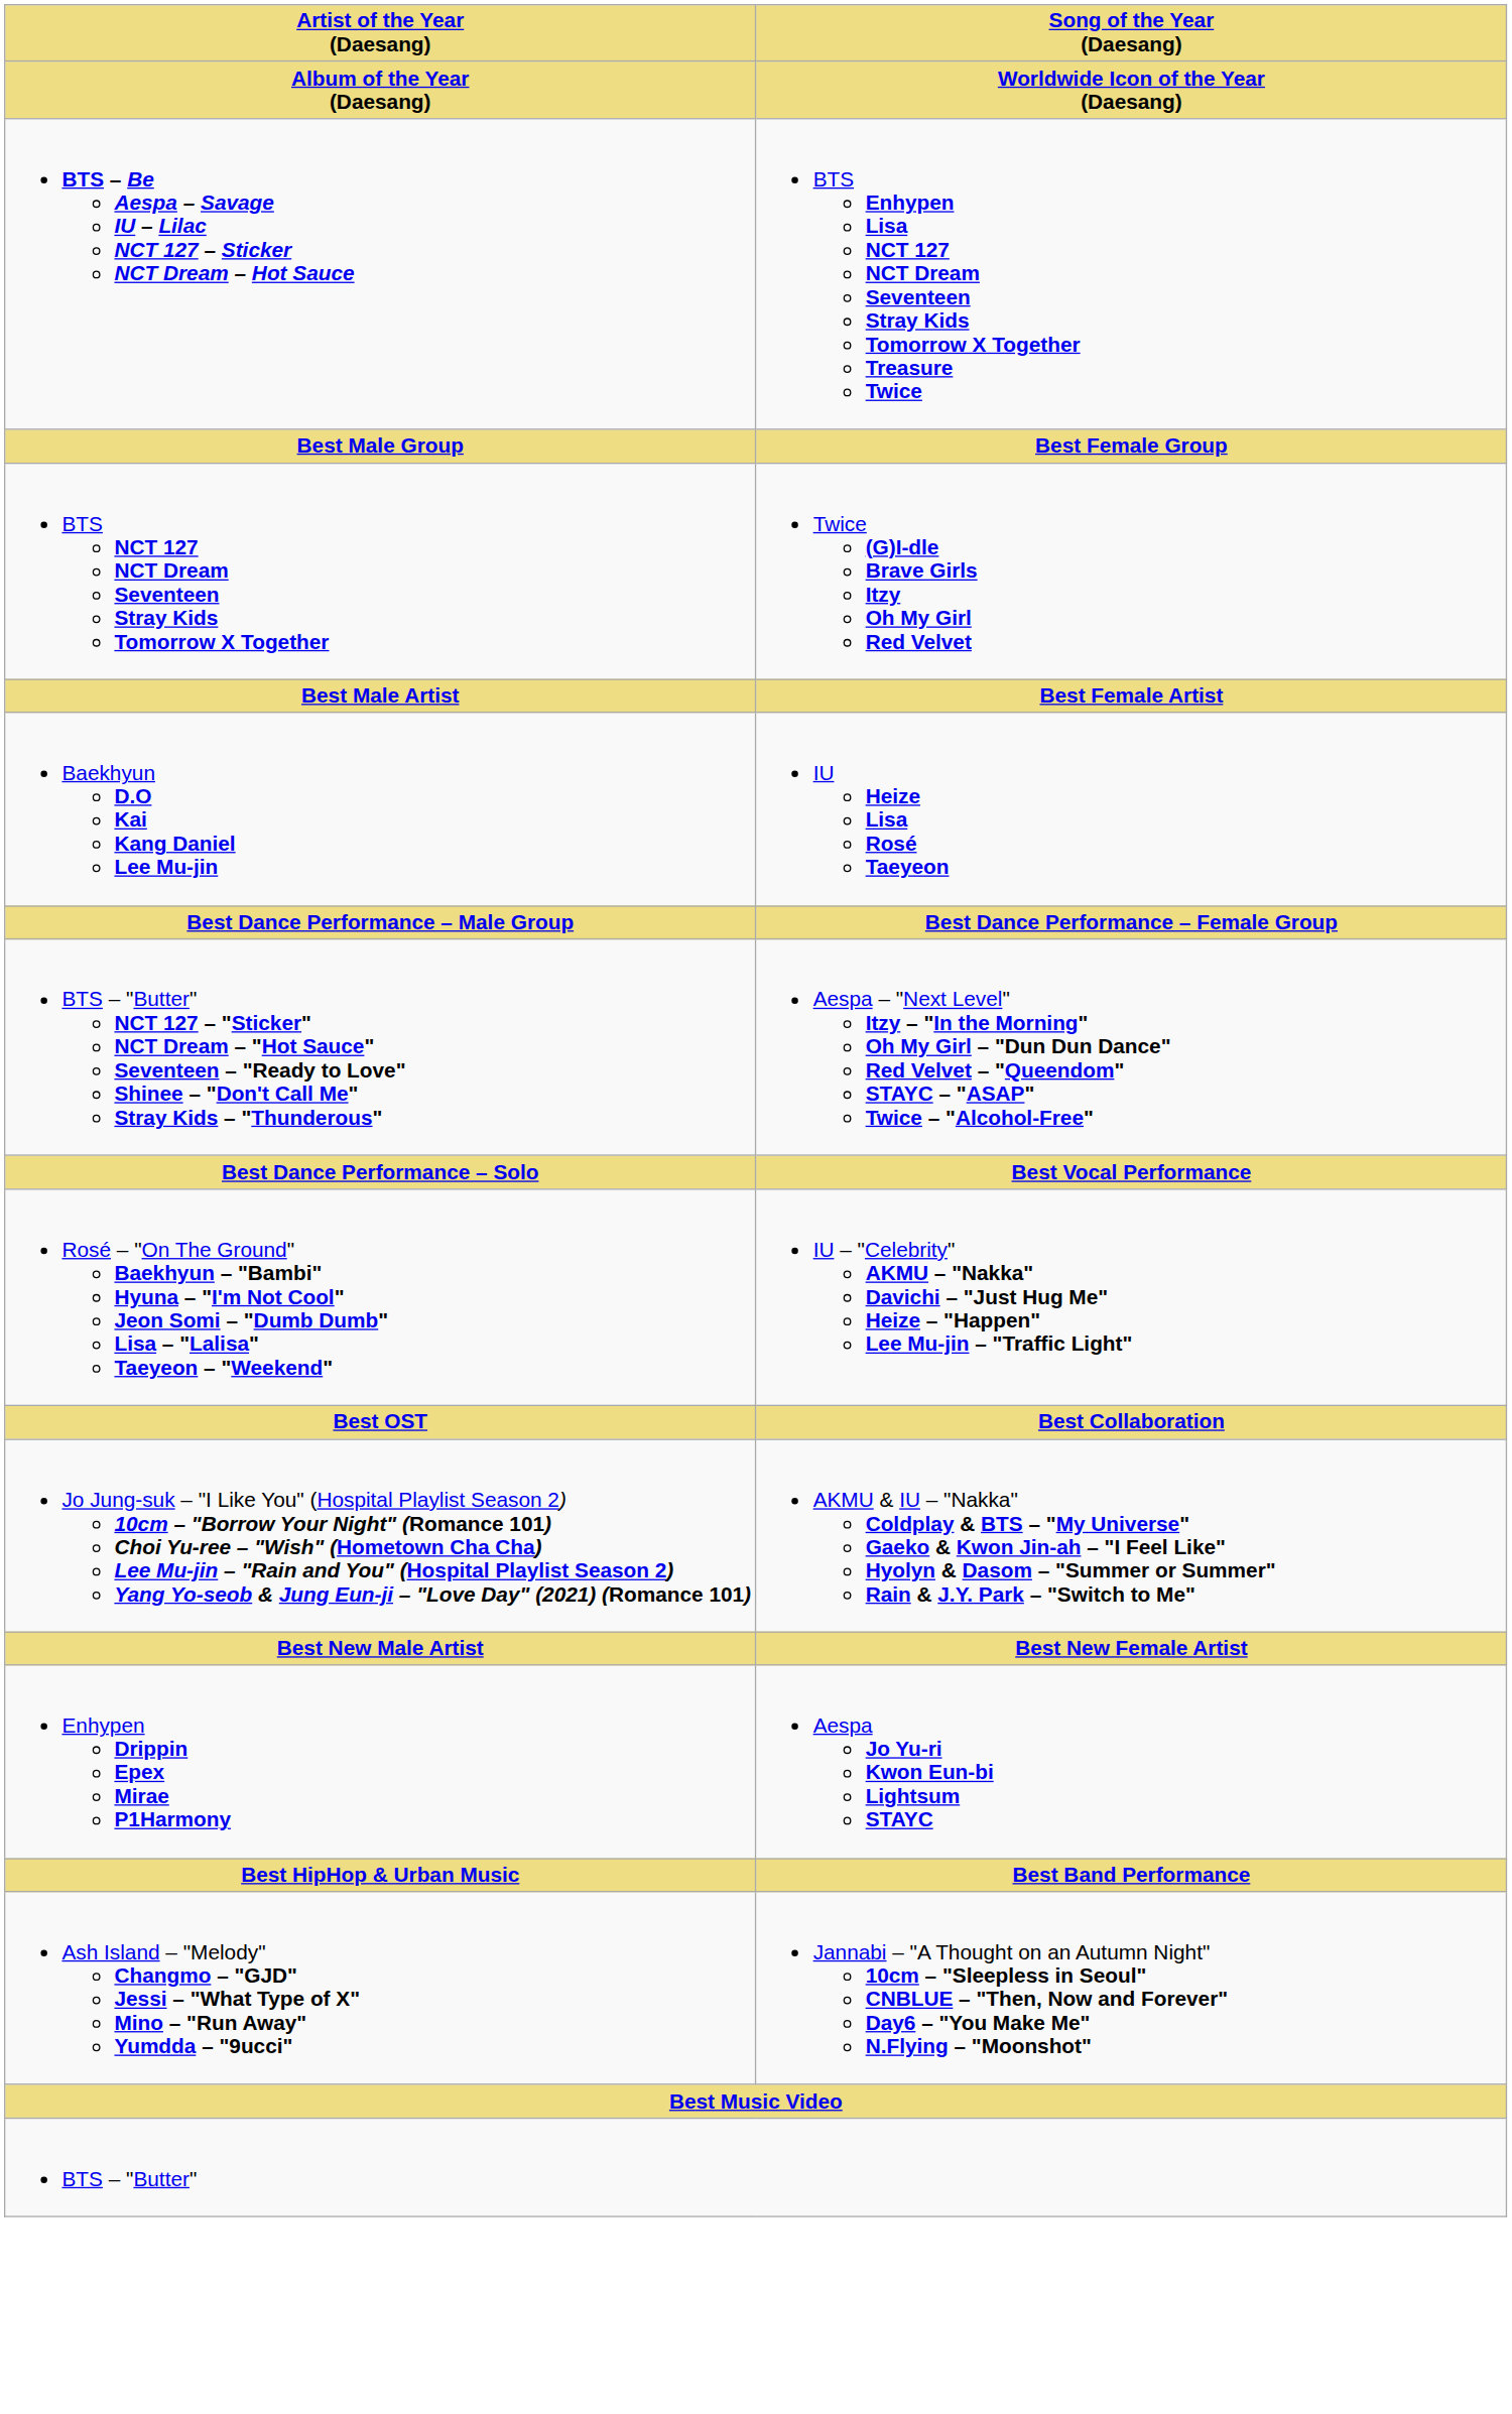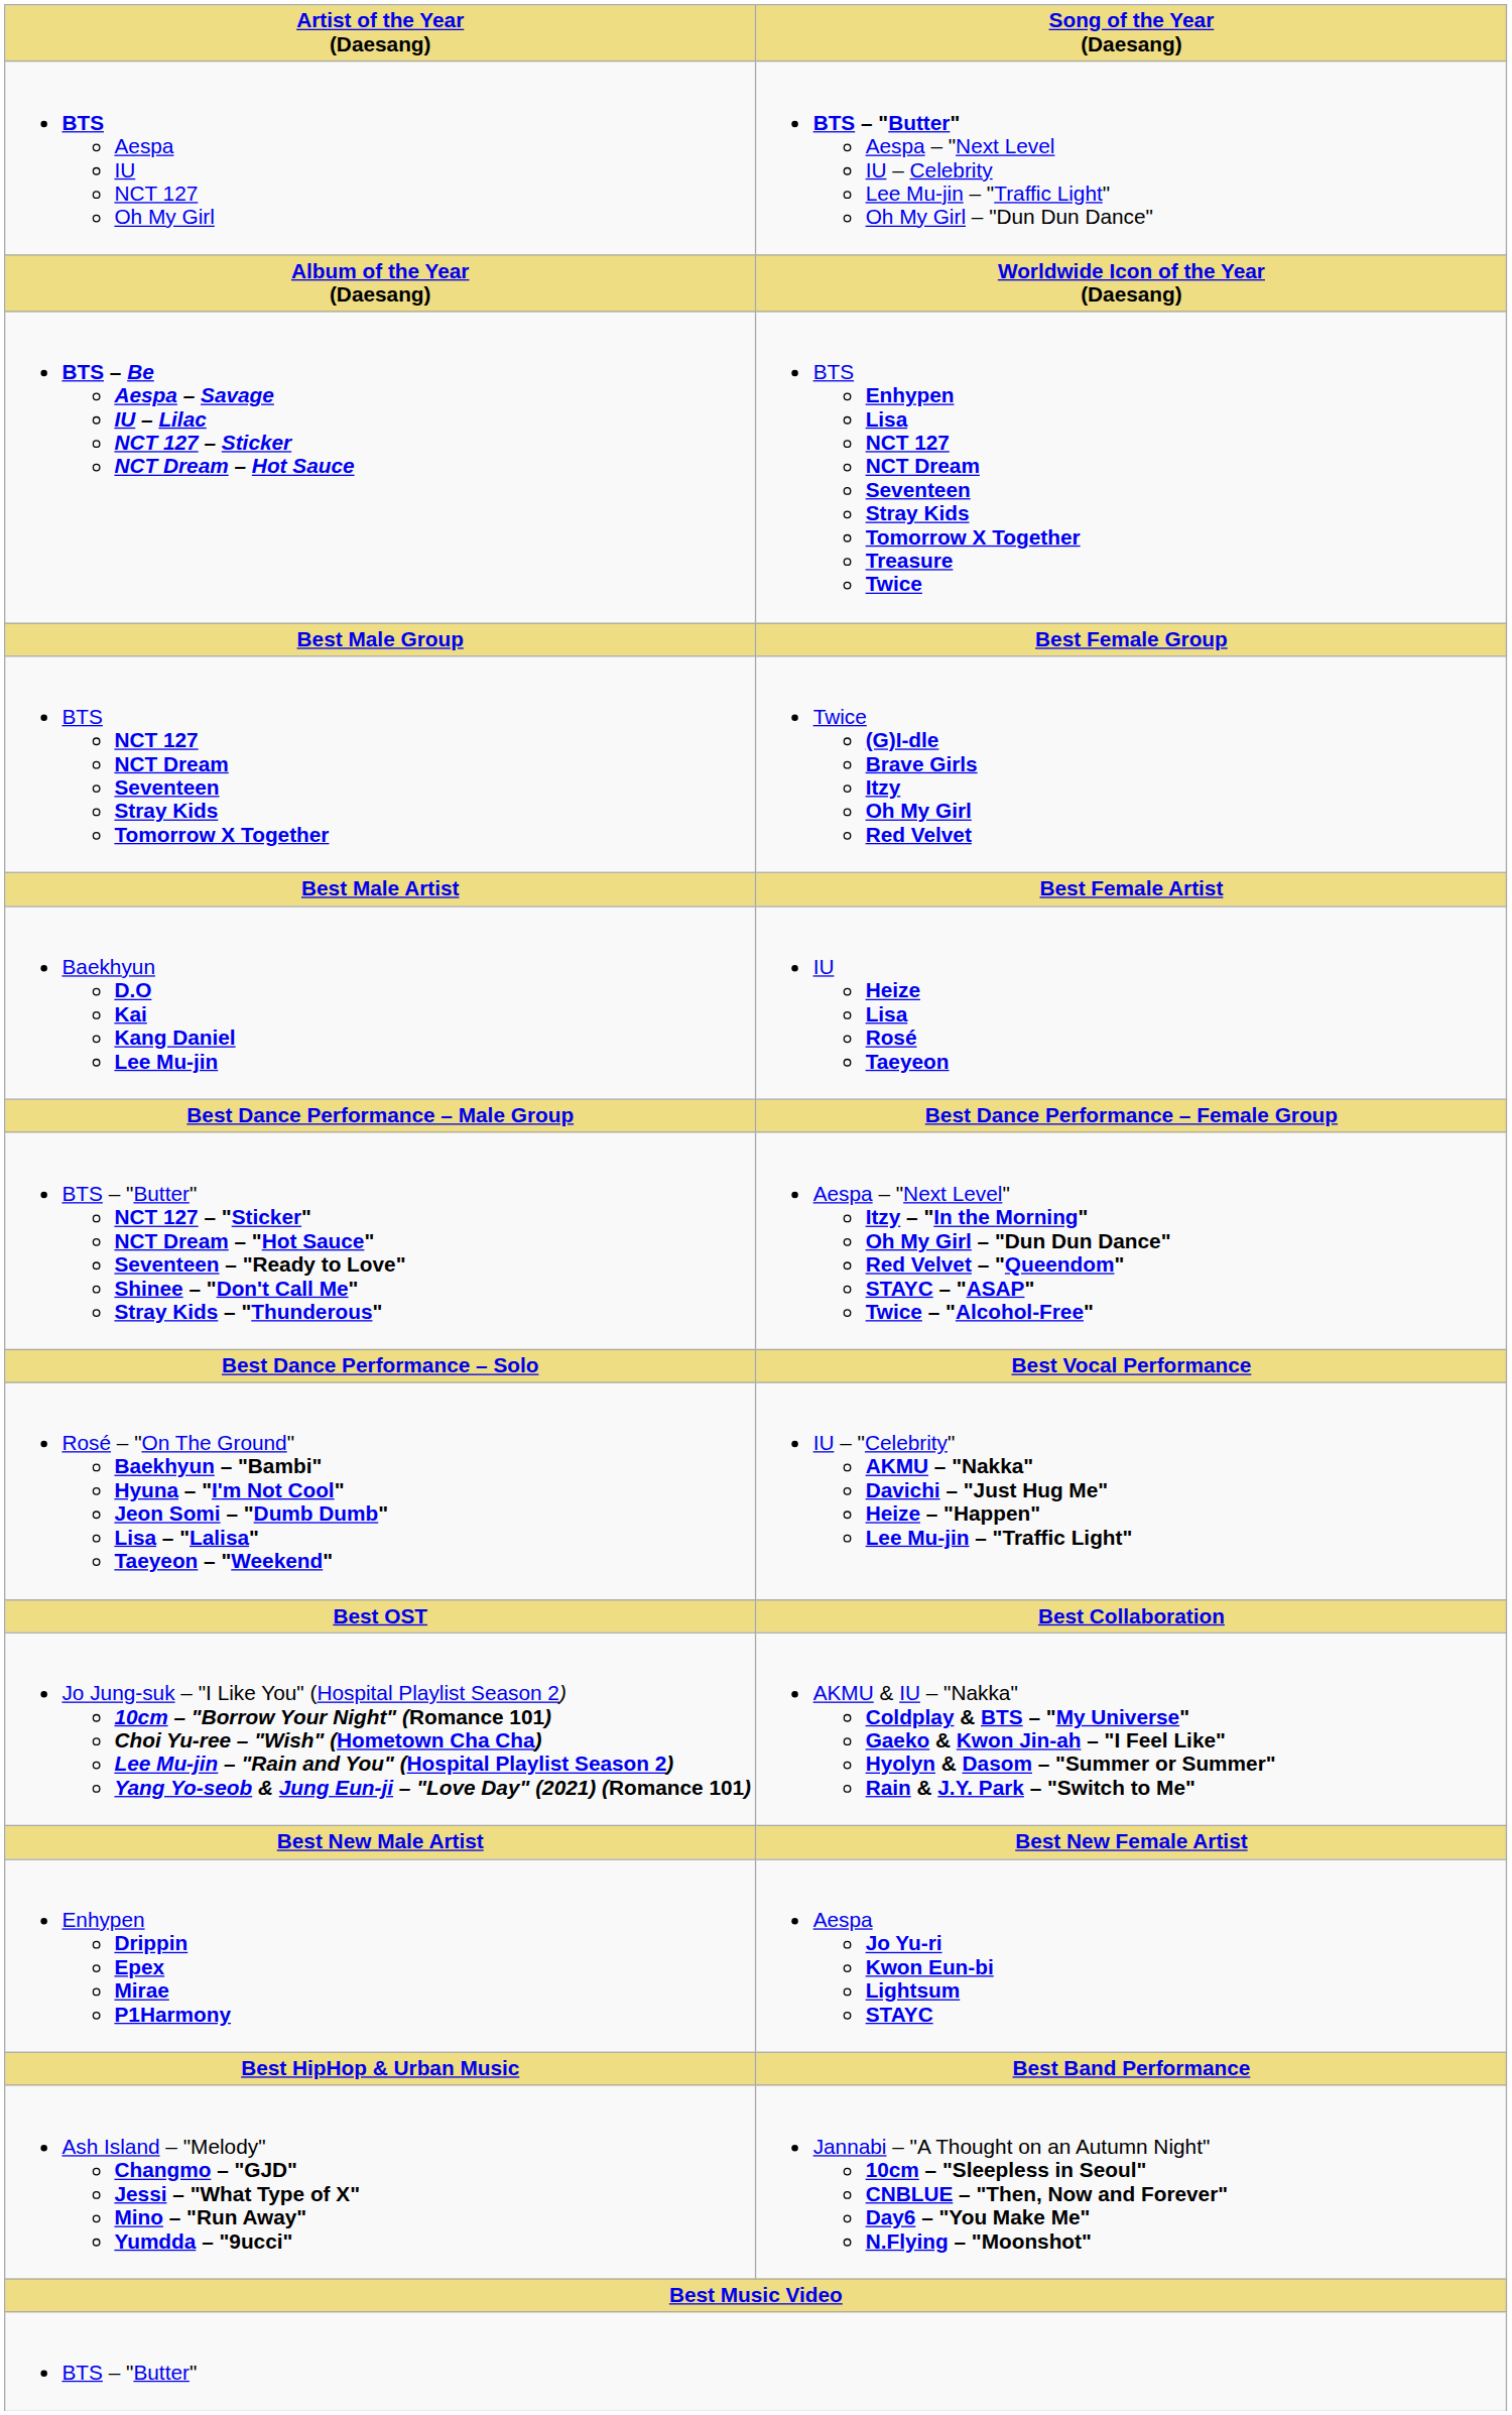 <table class="wikitable" style="vertical-align: top">
 <tr>
 <th style="background:#EEDD82; width:50%"><a href='#'>Artist of the Year</a><br>(Daesang)</th>
 <th style="background:#EEDD82; width:50%"><a href='#'>Song of the Year</a><br>(Daesang)</th>
+</tr>
+<tr>
+<td style="vertical-align:top"><br><ul><li><strong><a href='#'>BTS</a></strong><ul><li><a href='#'>Aespa</a></li><li><a href='#'>IU</a></li><li><a href='#'>NCT 127</a></li><li><a href='#'>Oh My Girl</a></li></ul></li></ul></td>
+<td style="vertical-align:top"><br><ul><li><strong><a href='#'>BTS</a> – "<a href='#'>Butter</a>"</strong><ul><li><a href='#'>Aespa</a> – "<a href='#'>Next Level</a></li><li><a href='#'>IU</a> – <a href='#'>Celebrity</a></li><li><a href='#'>Lee Mu-jin</a> – "<a href='#'>Traffic Light</a>"</li><li><a href='#'>Oh My Girl</a> – "Dun Dun Dance"</li></ul></li></ul></td>
 </tr>
 <tr>
 <th style="background:#EEDD82; width:50%"><a href='#'>Album of the Year</a><br>(Daesang)</th>
 <th style="background:#EEDD82; width:50%"><a href='#'>Worldwide Icon of the Year</a><br>(Daesang)</th>
 </tr>
 <tr>
 <td style="vertical-align:top"><br><ul><li><strong><a href='#'>BTS</a> – <em><a href='#'>Be</a><strong><em><ul><li><a href='#'>Aespa</a> – </em><a href='#'>Savage</a><em></li><li><a href='#'>IU</a> – </em><a href='#'>Lilac</a><em></li><li><a href='#'>NCT 127</a> – </em><a href='#'>Sticker</a><em></li><li><a href='#'>NCT Dream</a> – </em><a href='#'>Hot Sauce</a><em></li></ul></li></ul></td>
 <td style="vertical-align:top"><br><ul><li></strong><a href='#'>BTS</a><strong><ul><li><a href='#'>Enhypen</a></li><li><a href='#'>Lisa</a></li><li><a href='#'>NCT 127</a></li><li><a href='#'>NCT Dream</a></li><li><a href='#'>Seventeen</a></li><li><a href='#'>Stray Kids</a></li><li><a href='#'>Tomorrow X Together</a></li><li><a href='#'>Treasure</a></li><li><a href='#'>Twice</a></li></ul></li></ul></td>
 </tr>
 <tr>
 <th style="background:#EEDD82; width:50%"><a href='#'>Best Male Group</a></th>
 <th style="background:#EEDD82; width:50%"><a href='#'>Best Female Group</a></th>
 </tr>
 <tr>
 <td style="vertical-align:top"><br><ul><li></strong><a href='#'>BTS</a><strong><ul><li><a href='#'>NCT 127</a></li><li><a href='#'>NCT Dream</a></li><li><a href='#'>Seventeen</a></li><li><a href='#'>Stray Kids</a></li><li><a href='#'>Tomorrow X Together</a></li></ul></li></ul></td>
 <td style="vertical-align:top"><br><ul><li></strong><a href='#'>Twice</a><strong><ul><li><a href='#'>(G)I-dle</a></li><li><a href='#'>Brave Girls</a></li><li><a href='#'>Itzy</a></li><li><a href='#'>Oh My Girl</a></li><li><a href='#'>Red Velvet</a></li></ul></li></ul></td>
 </tr>
 <tr>
 <th style="background:#EEDD82; width:50%"><a href='#'>Best Male Artist</a></th>
 <th style="background:#EEDD82; width:50%"><a href='#'>Best Female Artist</a></th>
 </tr>
 <tr>
 <td style="vertical-align:top"><br><ul><li></strong><a href='#'>Baekhyun</a><strong><ul><li><a href='#'>D.O</a></li><li><a href='#'>Kai</a></li><li><a href='#'>Kang Daniel</a></li><li><a href='#'>Lee Mu-jin</a></li></ul></li></ul></td>
 <td style="vertical-align:top"><br><ul><li></strong><a href='#'>IU</a><strong><ul><li><a href='#'>Heize</a></li><li><a href='#'>Lisa</a></li><li><a href='#'>Rosé</a></li><li><a href='#'>Taeyeon</a></li></ul></li></ul></td>
 </tr>
 <tr>
 <th style="background:#EEDD82; width:50%"><a href='#'>Best Dance Performance – Male Group</a></th>
 <th style="background:#EEDD82; width:50%"><a href='#'>Best Dance Performance – Female Group</a></th>
 </tr>
 <tr>
 <td style="vertical-align:top"><br><ul><li></strong><a href='#'>BTS</a> – "<a href='#'>Butter</a>"<strong><ul><li><a href='#'>NCT 127</a> – "<a href='#'>Sticker</a>"</li><li><a href='#'>NCT Dream</a> – "<a href='#'>Hot Sauce</a>"</li><li><a href='#'>Seventeen</a> – "Ready to Love"</li><li><a href='#'>Shinee</a> – "<a href='#'>Don't Call Me</a>"</li><li><a href='#'>Stray Kids</a> – "<a href='#'>Thunderous</a>"</li></ul></li></ul></td>
 <td style="vertical-align:top"><br><ul><li></strong><a href='#'>Aespa</a> – "<a href='#'>Next Level</a>"<strong><ul><li><a href='#'>Itzy</a> – "<a href='#'>In the Morning</a>"</li><li><a href='#'>Oh My Girl</a> – "Dun Dun Dance"</li><li><a href='#'>Red Velvet</a> – "<a href='#'>Queendom</a>"</li><li><a href='#'>STAYC</a> – "<a href='#'>ASAP</a>"</li><li><a href='#'>Twice</a> – "<a href='#'>Alcohol-Free</a>"</li></ul></li></ul></td>
 </tr>
 <tr>
 <th style="background:#EEDD82; width:50%"><a href='#'>Best Dance Performance – Solo</a></th>
 <th style="background:#EEDD82; width:50%"><a href='#'>Best Vocal Performance</a></th>
 </tr>
 <tr>
 <td style="vertical-align:top"><br><ul><li></strong><a href='#'>Rosé</a> – "<a href='#'>On The Ground</a>"<strong><ul><li><a href='#'>Baekhyun</a> – "Bambi"</li><li><a href='#'>Hyuna</a> – "<a href='#'>I'm Not Cool</a>"</li><li><a href='#'>Jeon Somi</a> – "<a href='#'>Dumb Dumb</a>"</li><li><a href='#'>Lisa</a> – "<a href='#'>Lalisa</a>"</li><li><a href='#'>Taeyeon</a> – "<a href='#'>Weekend</a>"</li></ul></li></ul></td>
 <td style="vertical-align:top"><br><ul><li></strong><a href='#'>IU</a> – "<a href='#'>Celebrity</a>"<strong><ul><li><a href='#'>AKMU</a> – "Nakka" </li><li><a href='#'>Davichi</a> – "Just Hug Me"</li><li><a href='#'>Heize</a> – "Happen"</li><li><a href='#'>Lee Mu-jin</a> – "Traffic Light"</li></ul></li></ul></td>
 </tr>
 <tr>
 <th style="background:#EEDD82; width:50%"><a href='#'>Best OST</a></th>
 <th style="background:#EEDD82; width:50%"><a href='#'>Best Collaboration</a></th>
 </tr>
 <tr>
 <td style="vertical-align:top"><br><ul><li></strong><a href='#'>Jo Jung-suk</a> – "I Like You" (</em><a href='#'>Hospital Playlist Season 2</a><em>)<strong><ul><li><a href='#'>10cm</a> – "Borrow Your Night" (</em>Romance 101<em>)</li><li>Choi Yu-ree – "Wish" (</em><a href='#'>Hometown Cha Cha</a><em>)</li><li><a href='#'>Lee Mu-jin</a> – "Rain and You" (</em><a href='#'>Hospital Playlist Season 2</a><em>)</li><li><a href='#'>Yang Yo-seob</a> & <a href='#'>Jung Eun-ji</a> – "Love Day" (2021) (</em>Romance 101<em>)</li></ul></li></ul></td>
 <td style="vertical-align:top"><br><ul><li></strong><a href='#'>AKMU</a> & <a href='#'>IU</a> – "Nakka"<strong><ul><li><a href='#'>Coldplay</a> & <a href='#'>BTS</a> – "<a href='#'>My Universe</a>"</li><li><a href='#'>Gaeko</a> & <a href='#'>Kwon Jin-ah</a> – "I Feel Like"</li><li><a href='#'>Hyolyn</a> & <a href='#'>Dasom</a> – "Summer or Summer"</li><li><a href='#'>Rain</a> & <a href='#'>J.Y. Park</a> – "Switch to Me"</li></ul></li></ul></td>
 </tr>
 <tr>
 <th style="background:#EEDD82; width:50%"><a href='#'>Best New Male Artist</a></th>
 <th style="background:#EEDD82; width:50%"><a href='#'>Best New Female Artist</a></th>
 </tr>
 <tr>
 <td style="vertical-align:top"><br><ul><li></strong><a href='#'>Enhypen</a><strong><ul><li><a href='#'>Drippin</a></li><li><a href='#'>Epex</a></li><li><a href='#'>Mirae</a></li><li><a href='#'>P1Harmony</a></li></ul></li></ul></td>
 <td style="vertical-align:top"><br><ul><li></strong><a href='#'>Aespa</a><strong><ul><li><a href='#'>Jo Yu-ri</a></li><li><a href='#'>Kwon Eun-bi</a></li><li><a href='#'>Lightsum</a></li><li><a href='#'>STAYC</a></li></ul></li></ul></td>
 </tr>
 <tr>
 <th style="background:#EEDD82; width:50%"><a href='#'>Best HipHop & Urban Music</a></th>
 <th style="background:#EEDD82; width:50%"><a href='#'>Best Band Performance</a></th>
 </tr>
 <tr>
 <td style="vertical-align:top"><br><ul><li></strong><a href='#'>Ash Island</a> – "Melody"<strong><ul><li><a href='#'>Changmo</a> – "GJD"</li><li><a href='#'>Jessi</a> – "What Type of X"</li><li><a href='#'>Mino</a> – "Run Away"</li><li><a href='#'>Yumdda</a> – "9ucci"</li></ul></li></ul></td>
 <td style="vertical-align:top"><br><ul><li></strong><a href='#'>Jannabi</a> – "A Thought on an Autumn Night"<strong><ul><li><a href='#'>10cm</a> – "Sleepless in Seoul" </li><li><a href='#'>CNBLUE</a> – "Then, Now and Forever"</li><li><a href='#'>Day6</a> – "You Make Me"</li><li><a href='#'>N.Flying</a> – "Moonshot"</li></ul></li></ul></td>
 </tr>
 <tr>
 <th colspan="2" style="background:#EEDD82; width:100%"><a href='#'>Best Music Video</a></th>
 </tr>
 <tr>
 <td colspan="2" style="vertical-align:top"><br><ul><li></strong><a href='#'>BTS</a> – "<a href='#'>Butter</a>"<strong></li></ul></td>
 </tr>
 </table>
